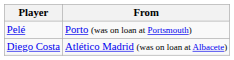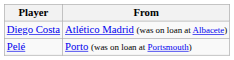 <table class="wikitable">
 <tr>
 <th>Player</th>
 <th>From</th>
 </tr>
 <tr>
+<td> <a href='#'>Diego Costa</a></td>
+<td> <a href='#'>Atlético Madrid</a> <small>(was on loan at  <a href='#'>Albacete</a>)</small></td>
+</tr>
+<tr>
 <td> <a href='#'>Pelé</a></td>
 <td> <a href='#'>Porto</a> <small>(was on loan at  <a href='#'>Portsmouth</a>)</small></td>
 </tr>
-<tr>
-<td> <a href='#'>Diego Costa</a></td>
-<td> <a href='#'>Atlético Madrid</a> <small>(was on loan at  <a href='#'>Albacete</a>)</small></td>
-</tr>
 </table>
